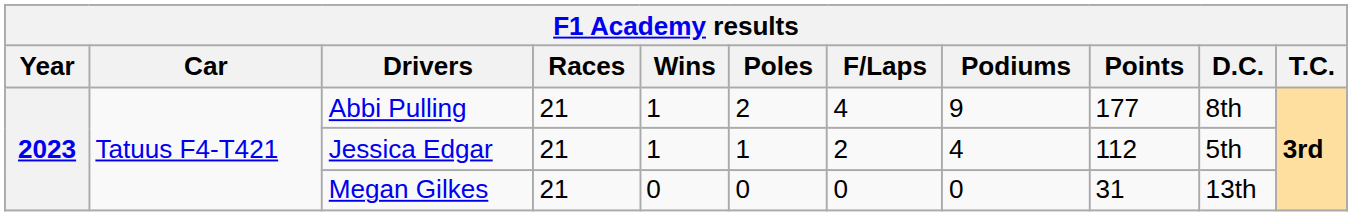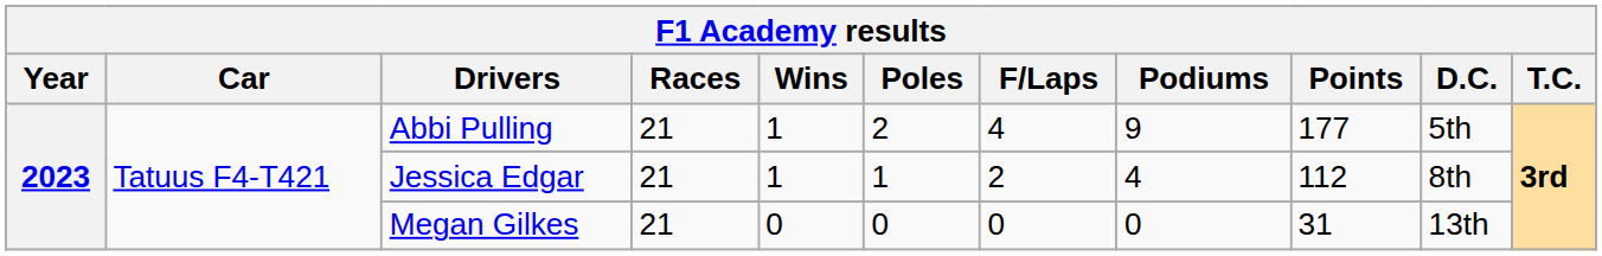 <table class="wikitable" style="font-size:85%; width:700px">
 <tr>
 <th colspan="11"><a href='#'>F1 Academy</a> results</th>
 </tr>
 <tr valign="top">
 <th>Year</th>
 <th>Car</th>
 <th>Drivers</th>
 <th>Races</th>
 <th>Wins</th>
 <th>Poles</th>
 <th>F/Laps</th>
 <th>Podiums</th>
 <th>Points</th>
 <th>D.C.</th>
 <th>T.C.</th>
 </tr>
 <tr>
 <th rowspan="3"><a href='#'>2023</a></th>
 <td rowspan="3"><a href='#'>Tatuus F4-T421</a></td>
 <td> <a href='#'>Abbi Pulling</a></td>
 <td>21</td>
 <td>1</td>
 <td>2</td>
 <td>4</td>
 <td>9</td>
 <td>177</td>
-<td>8th</td>
+<td>5th</td>
 <td rowspan="3" style="background:#ffdf9f;"><strong>3rd</strong></td>
 </tr>
 <tr>
 <td> <a href='#'>Jessica Edgar</a></td>
 <td>21</td>
 <td>1</td>
 <td>1</td>
 <td>2</td>
 <td>4</td>
 <td>112</td>
-<td>5th</td>
+<td>8th</td>
 </tr>
 <tr>
 <td> <a href='#'>Megan Gilkes</a></td>
 <td>21</td>
 <td>0</td>
 <td>0</td>
 <td>0</td>
 <td>0</td>
 <td>31</td>
 <td>13th</td>
 </tr>
 </table>
